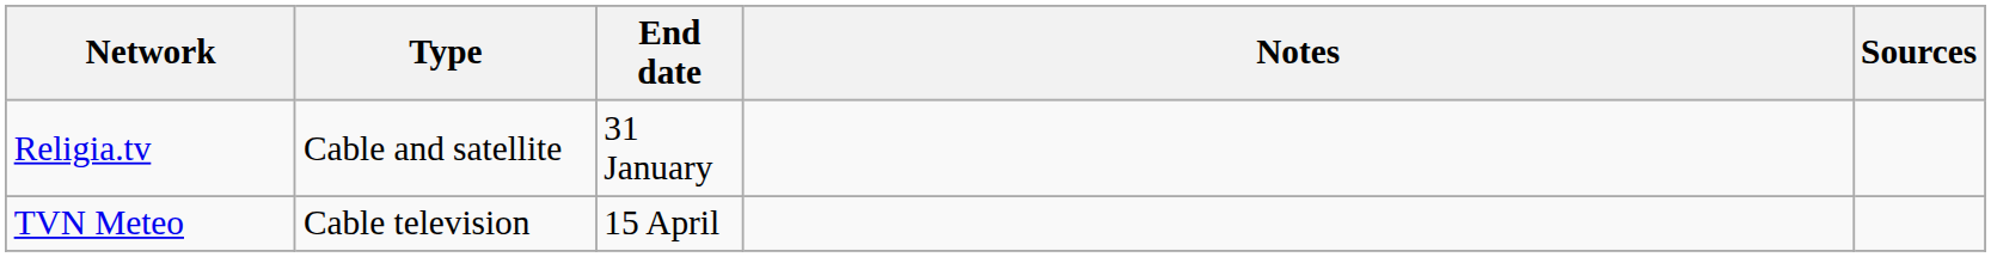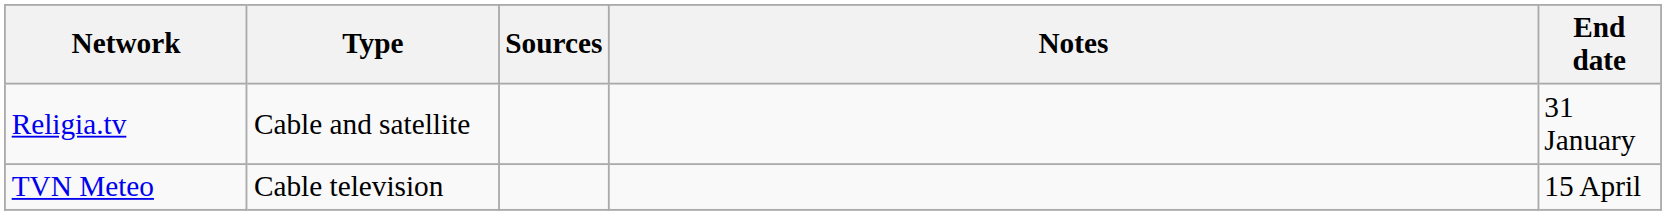 <table class="wikitable">
 <tr>
 <th style="text-align:center; width:125px">Network</th>
 <th style="text-align:center; width:130px">Type</th>
+<th style="text-align:center; width:30px">Sources</th>
+<th style="text-align:center; width:500px">Notes</th>
 <th style="text-align:center; width:60px">End date</th>
-<th style="text-align:center; width:500px">Notes</th>
-<th style="text-align:center; width:30px">Sources</th>
 </tr>
 <tr>
 <td><a href='#'>Religia.tv</a></td>
 <td>Cable and satellite</td>
-<td>31 January</td>
 <td></td>
 <td></td>
+<td>31 January</td>
 </tr>
 <tr>
 <td><a href='#'>TVN Meteo</a></td>
 <td>Cable television</td>
-<td>15 April</td>
 <td></td>
 <td></td>
+<td>15 April</td>
 </tr>
 </table>
